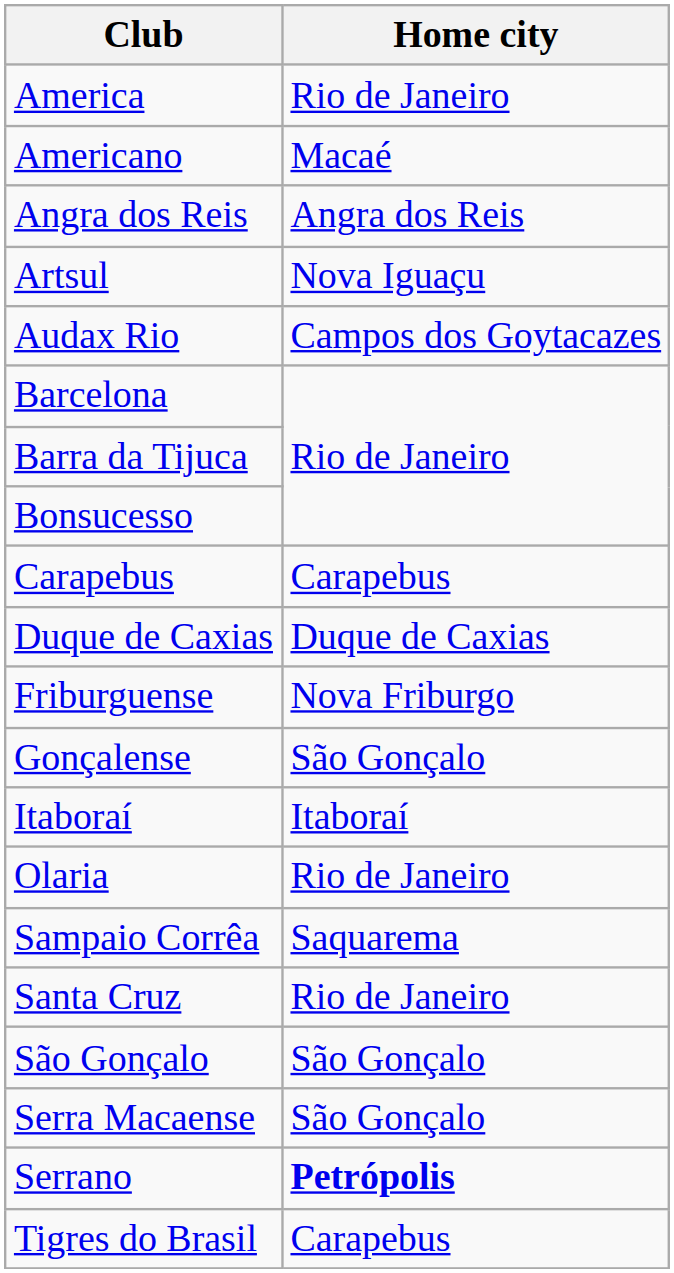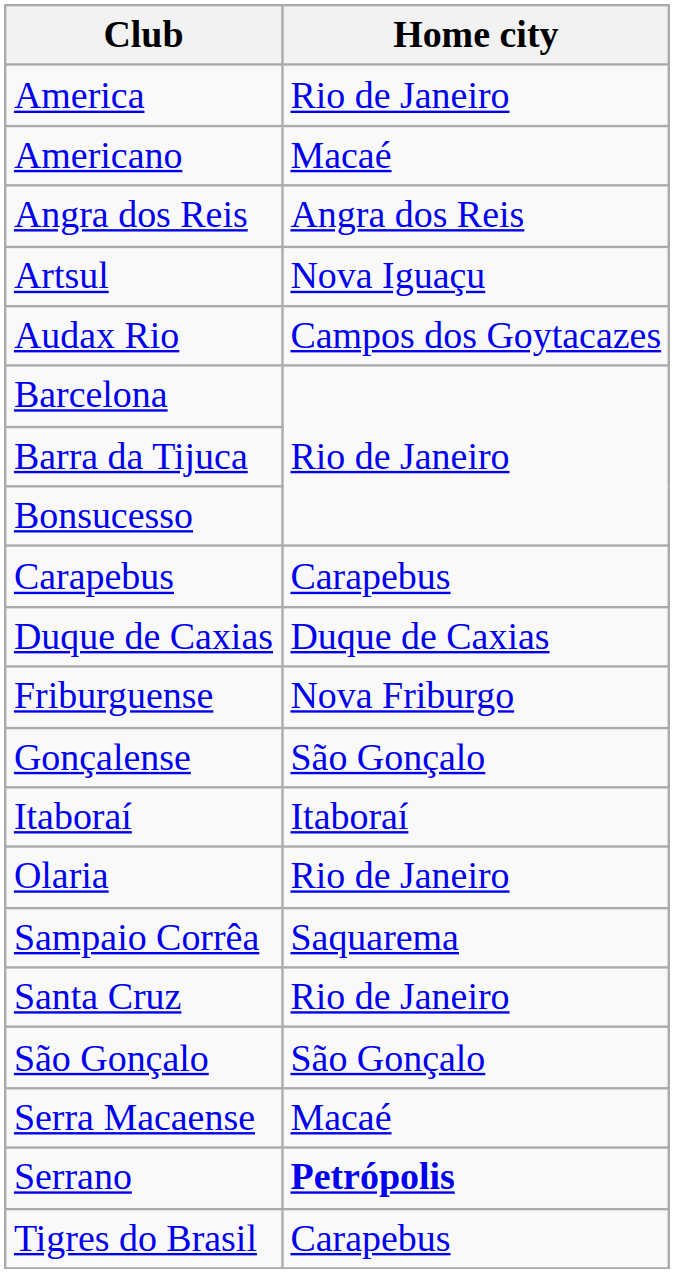 <table class="wikitable sortable">
 <tr>
 <th>Club</th>
 <th>Home city</th>
 </tr>
 <tr>
 <td><a href='#'>America</a></td>
 <td><a href='#'>Rio de Janeiro</a></td>
 </tr>
 <tr>
 <td><a href='#'>Americano</a></td>
 <td><a href='#'>Macaé</a></td>
 </tr>
 <tr>
 <td><a href='#'>Angra dos Reis</a></td>
 <td><a href='#'>Angra dos Reis</a></td>
 </tr>
 <tr>
 <td><a href='#'>Artsul</a></td>
 <td><a href='#'>Nova Iguaçu</a></td>
 </tr>
 <tr>
 <td><a href='#'>Audax Rio</a></td>
 <td><a href='#'>Campos dos Goytacazes</a></td>
 </tr>
 <tr>
 <td><a href='#'>Barcelona</a></td>
 <td rowspan="3"><a href='#'>Rio de Janeiro</a></td>
 </tr>
 <tr>
 <td><a href='#'>Barra da Tijuca</a></td>
 </tr>
 <tr>
 <td><a href='#'>Bonsucesso</a></td>
 </tr>
 <tr>
 <td><a href='#'>Carapebus</a></td>
 <td><a href='#'>Carapebus</a></td>
 </tr>
 <tr>
 <td><a href='#'>Duque de Caxias</a></td>
 <td><a href='#'>Duque de Caxias</a></td>
 </tr>
 <tr>
 <td><a href='#'>Friburguense</a></td>
 <td><a href='#'>Nova Friburgo</a></td>
 </tr>
 <tr>
 <td><a href='#'>Gonçalense</a></td>
 <td><a href='#'>São Gonçalo</a></td>
 </tr>
 <tr>
 <td><a href='#'>Itaboraí</a></td>
 <td><a href='#'>Itaboraí</a></td>
 </tr>
 <tr>
 <td><a href='#'>Olaria</a></td>
 <td><a href='#'>Rio de Janeiro</a></td>
 </tr>
 <tr>
 <td><a href='#'>Sampaio Corrêa</a></td>
 <td><a href='#'>Saquarema</a></td>
 </tr>
 <tr>
 <td><a href='#'>Santa Cruz</a></td>
 <td><a href='#'>Rio de Janeiro</a></td>
 </tr>
 <tr>
 <td><a href='#'>São Gonçalo</a></td>
 <td><a href='#'>São Gonçalo</a></td>
 </tr>
 <tr>
 <td><a href='#'>Serra Macaense</a></td>
-<td><a href='#'>São Gonçalo</a></td>
+<td><a href='#'>Macaé</a></td>
 </tr>
 <tr>
 <td><a href='#'>Serrano</a></td>
 <td><strong><a href='#'>Petrópolis</a></strong></td>
 </tr>
 <tr>
 <td><a href='#'>Tigres do Brasil</a></td>
 <td><a href='#'>Carapebus</a></td>
 </tr>
 </table>
